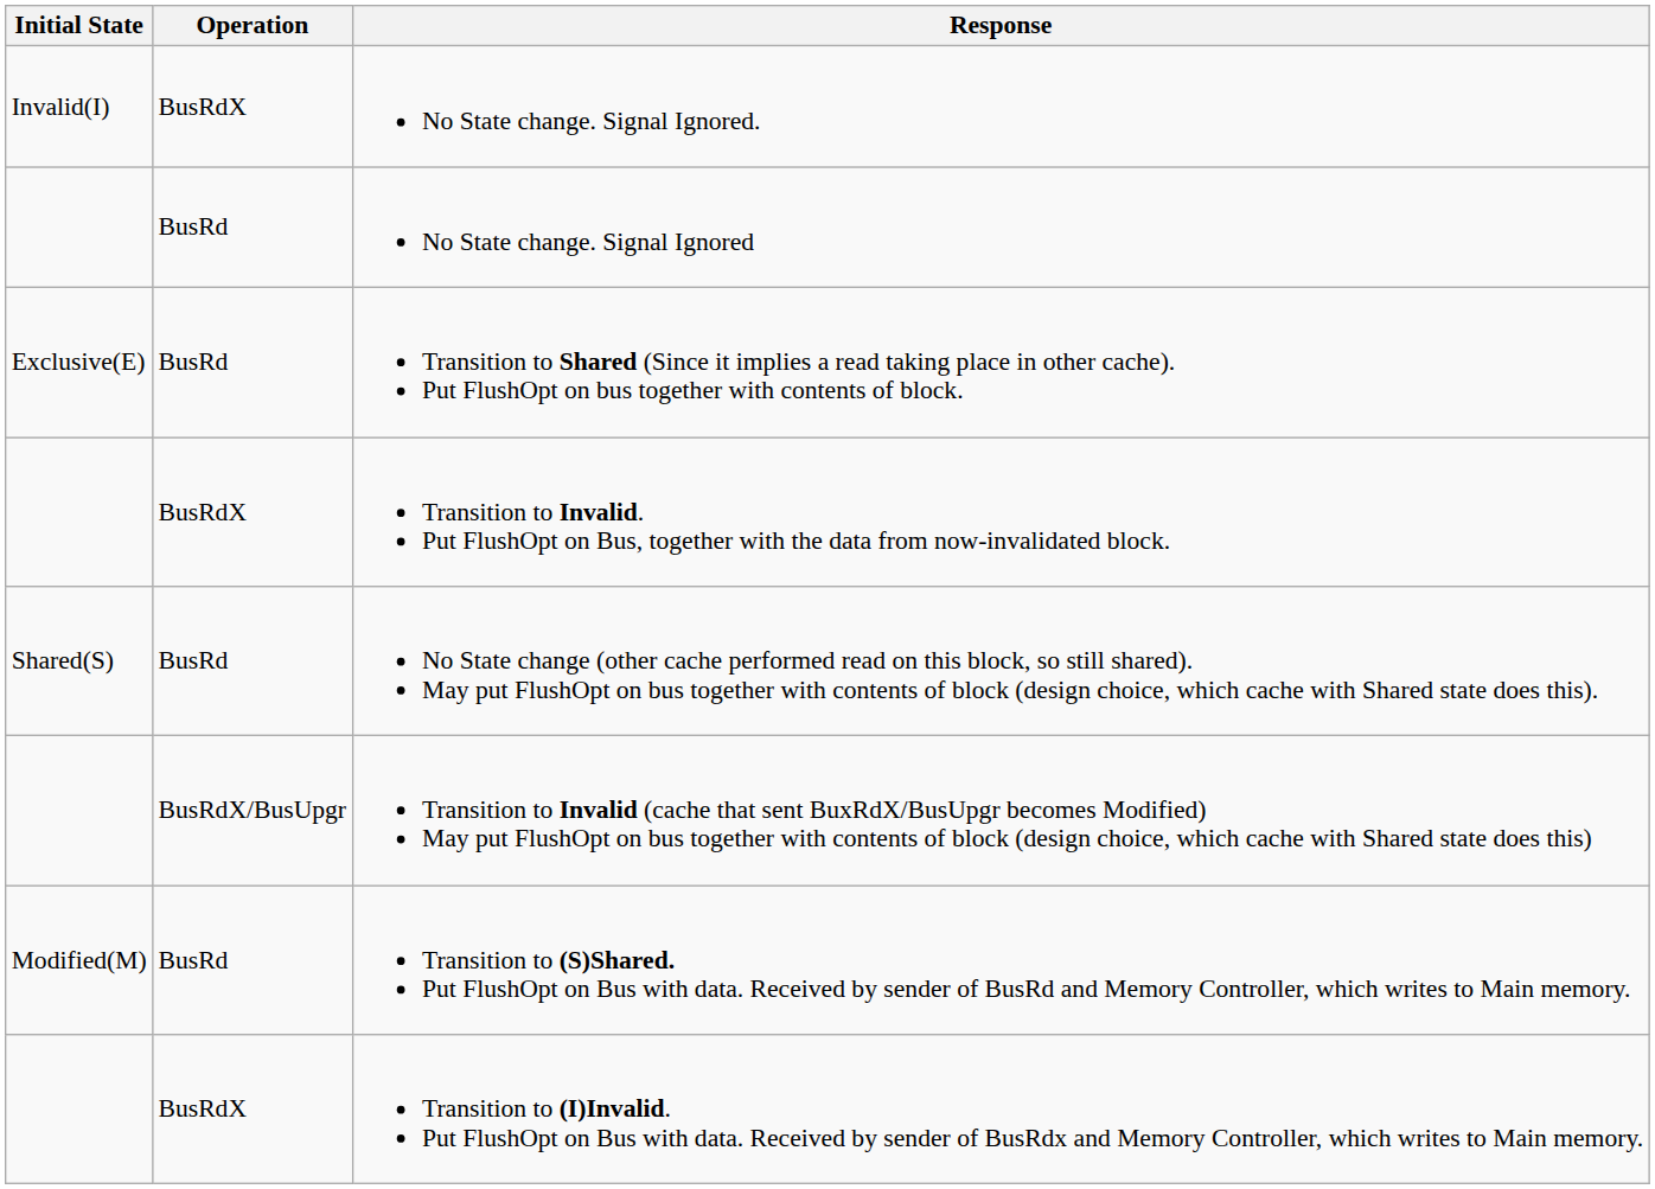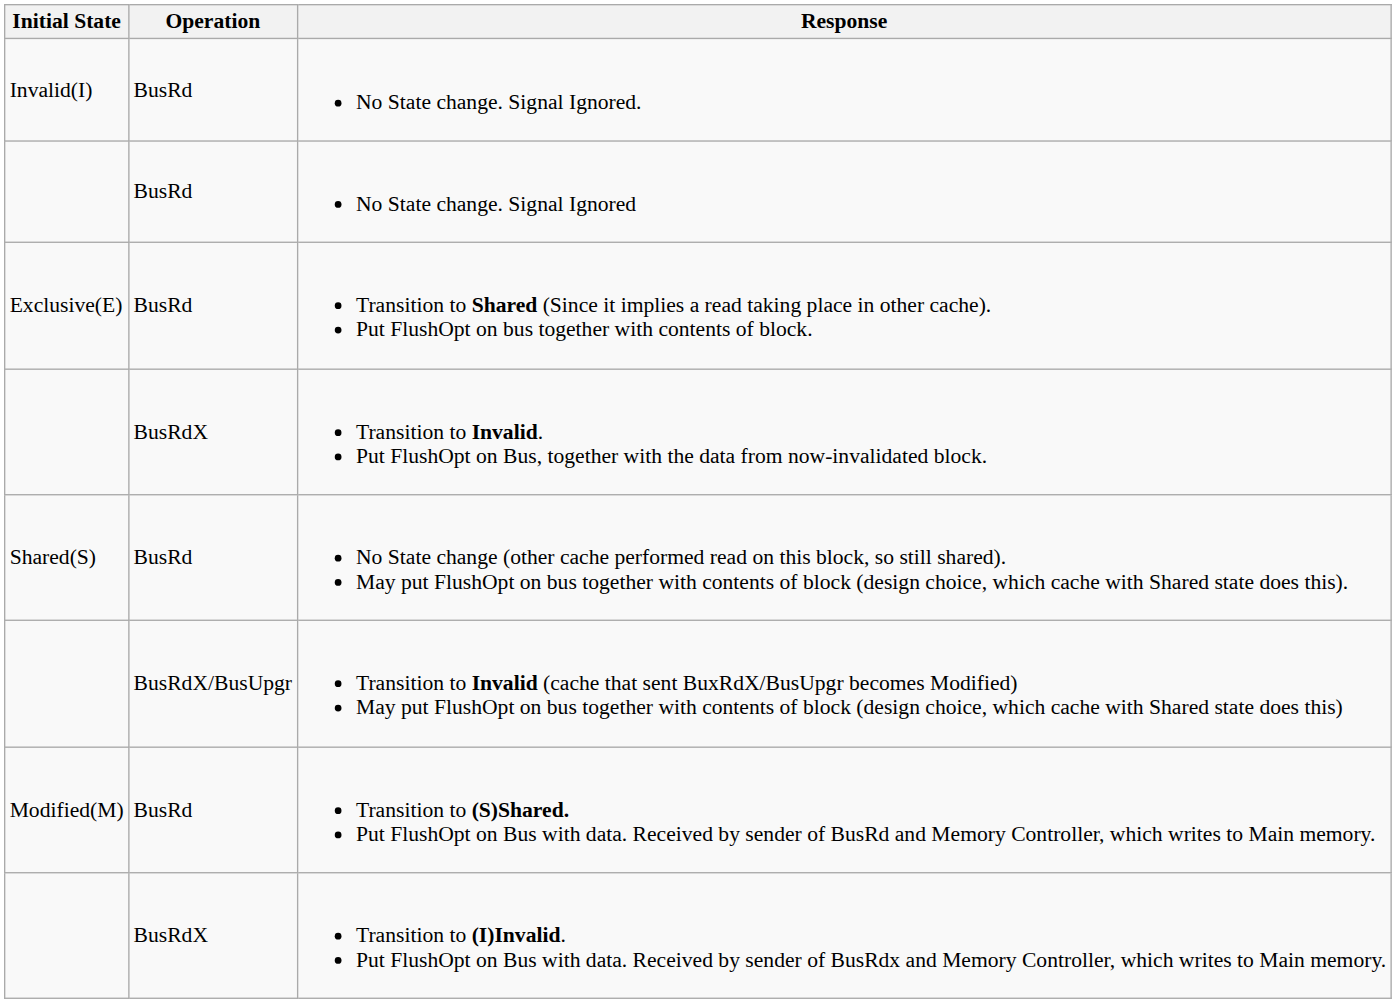 <table class="wikitable">
 <tr>
 <th>Initial State</th>
 <th>Operation</th>
 <th>Response</th>
 </tr>
 <tr>
 <td>Invalid(I)</td>
-<td>BusRdX</td>
+<td>BusRd</td>
 <td><br><ul><li>No State change. Signal Ignored.</li></ul></td>
 </tr>
 <tr>
 <td></td>
 <td>BusRd</td>
 <td><br><ul><li>No State change. Signal Ignored</li></ul></td>
 </tr>
 <tr>
 <td>Exclusive(E)</td>
 <td>BusRd</td>
 <td><br><ul><li>Transition to <strong>Shared</strong> (Since it implies a read taking place in other cache).</li><li>Put FlushOpt on bus together with contents of block.</li></ul></td>
 </tr>
 <tr>
 <td></td>
 <td>BusRdX</td>
 <td><br><ul><li>Transition to <strong>Invalid</strong>.</li><li>Put FlushOpt on Bus, together with the data from now-invalidated block.</li></ul></td>
 </tr>
 <tr>
 <td>Shared(S)</td>
 <td>BusRd</td>
 <td><br><ul><li>No State change (other cache performed read on this block, so still shared).</li><li>May put FlushOpt on bus together with contents of block (design choice, which cache with Shared state does this).</li></ul></td>
 </tr>
 <tr>
 <td></td>
 <td>BusRdX/BusUpgr</td>
 <td><br><ul><li>Transition to <strong>Invalid</strong> (cache that sent BuxRdX/BusUpgr becomes Modified)</li><li>May put FlushOpt on bus together with contents of block (design choice, which cache with Shared state does this)</li></ul></td>
 </tr>
 <tr>
 <td>Modified(M)</td>
 <td>BusRd</td>
 <td><br><ul><li>Transition to <strong>(S)Shared.</strong></li><li>Put FlushOpt on Bus with data. Received by sender of BusRd and Memory Controller, which writes to Main memory.</li></ul></td>
 </tr>
 <tr>
 <td></td>
 <td>BusRdX</td>
 <td><br><ul><li>Transition to <strong>(I)Invalid</strong>.</li><li>Put FlushOpt on Bus with data. Received by sender of BusRdx and Memory Controller, which writes to Main memory.</li></ul></td>
 </tr>
 </table>
